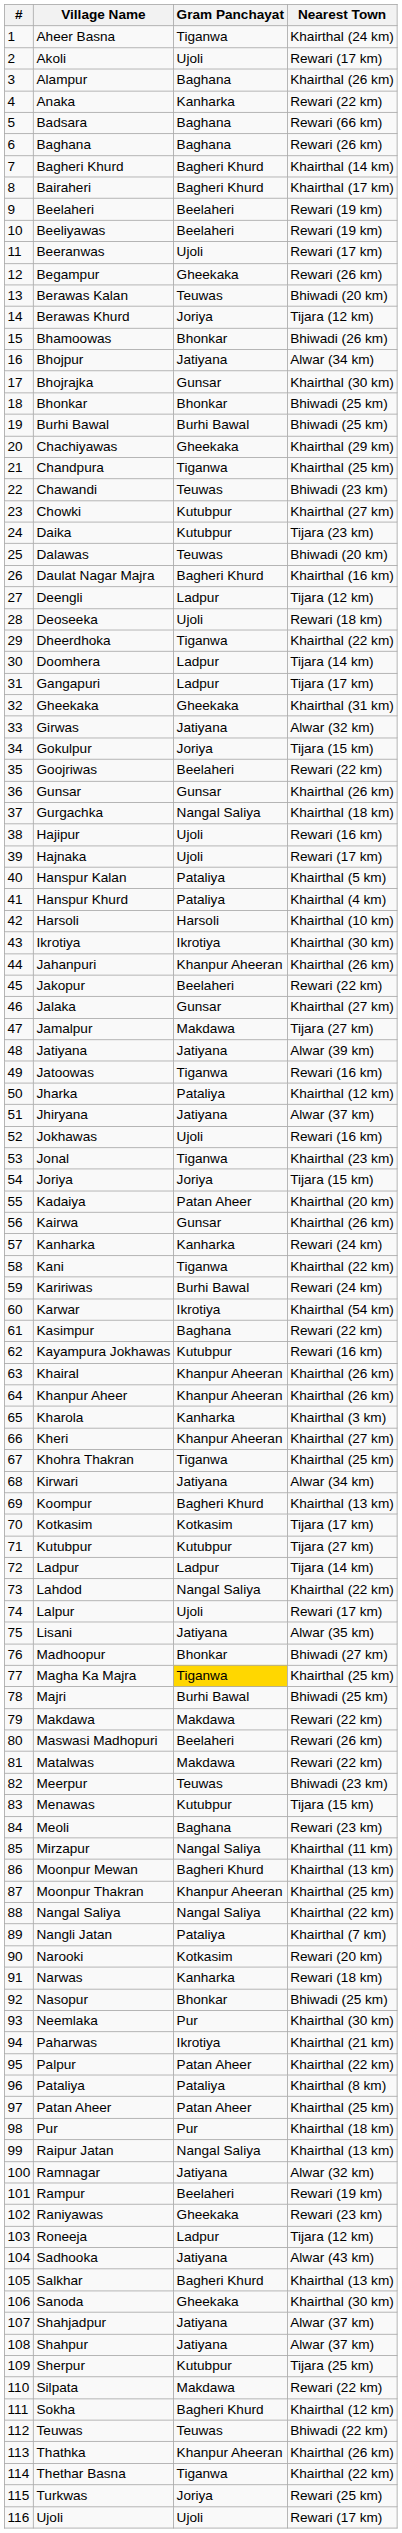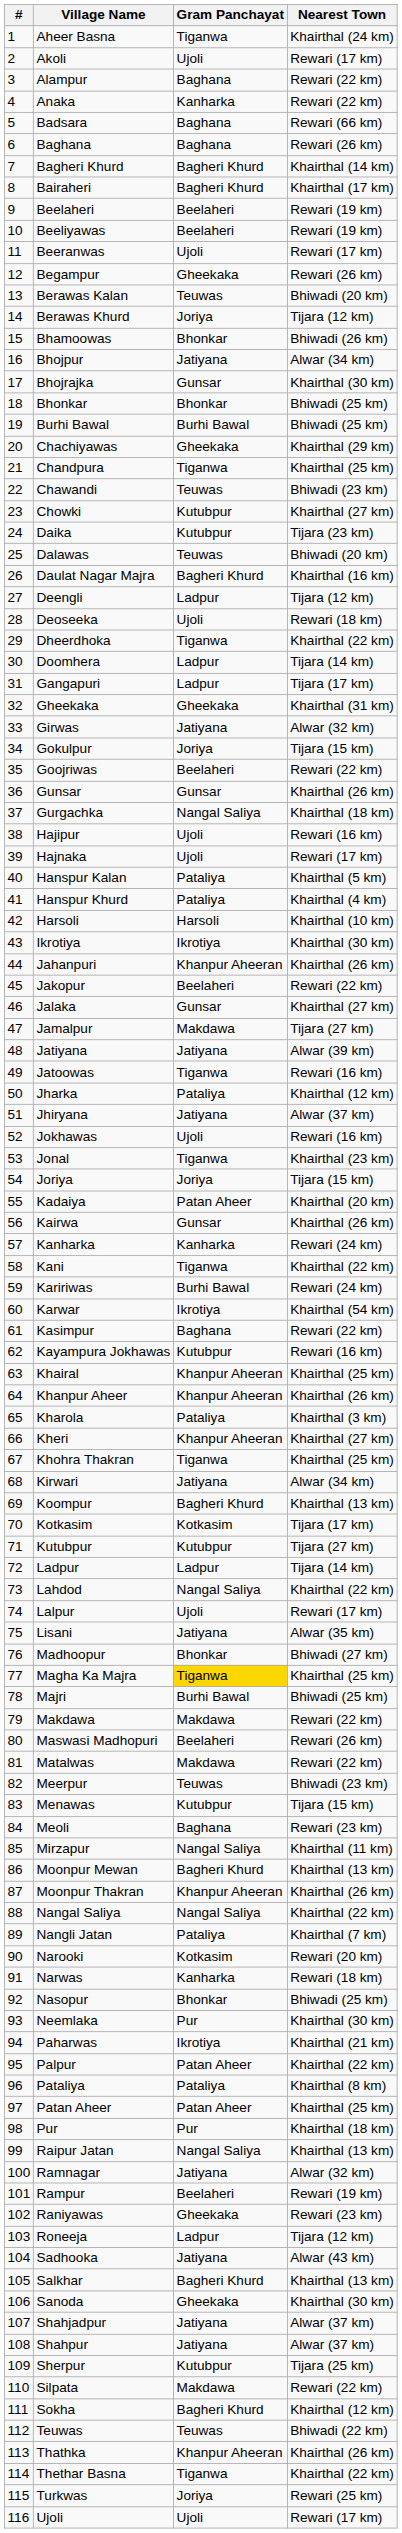 <table class="wikitable">
 <tr>
 <th>#</th>
 <th>Village Name</th>
 <th>Gram Panchayat</th>
 <th>Nearest Town</th>
 </tr>
 <tr>
 <td>1</td>
 <td>Aheer Basna</td>
 <td>Tiganwa</td>
 <td>Khairthal (24 km)</td>
 </tr>
 <tr>
 <td>2</td>
 <td>Akoli</td>
 <td>Ujoli</td>
 <td>Rewari (17 km)</td>
 </tr>
 <tr>
 <td>3</td>
 <td>Alampur</td>
 <td>Baghana</td>
-<td>Khairthal (26 km)</td>
+<td>Rewari (22 km)</td>
 </tr>
 <tr>
 <td>4</td>
 <td>Anaka</td>
 <td>Kanharka</td>
 <td>Rewari (22 km)</td>
 </tr>
 <tr>
 <td>5</td>
 <td>Badsara</td>
 <td>Baghana</td>
 <td>Rewari (66 km)</td>
 </tr>
 <tr>
 <td>6</td>
 <td>Baghana</td>
 <td>Baghana</td>
 <td>Rewari (26 km)</td>
 </tr>
 <tr>
 <td>7</td>
 <td>Bagheri Khurd</td>
 <td>Bagheri Khurd</td>
 <td>Khairthal (14 km)</td>
 </tr>
 <tr>
 <td>8</td>
 <td>Bairaheri</td>
 <td>Bagheri Khurd</td>
 <td>Khairthal (17 km)</td>
 </tr>
 <tr>
 <td>9</td>
 <td>Beelaheri</td>
 <td>Beelaheri</td>
 <td>Rewari (19 km)</td>
 </tr>
 <tr>
 <td>10</td>
 <td>Beeliyawas</td>
 <td>Beelaheri</td>
 <td>Rewari (19 km)</td>
 </tr>
 <tr>
 <td>11</td>
 <td>Beeranwas</td>
 <td>Ujoli</td>
 <td>Rewari (17 km)</td>
 </tr>
 <tr>
 <td>12</td>
 <td>Begampur</td>
 <td>Gheekaka</td>
 <td>Rewari (26 km)</td>
 </tr>
 <tr>
 <td>13</td>
 <td>Berawas Kalan</td>
 <td>Teuwas</td>
 <td>Bhiwadi (20 km)</td>
 </tr>
 <tr>
 <td>14</td>
 <td>Berawas Khurd</td>
 <td>Joriya</td>
 <td>Tijara (12 km)</td>
 </tr>
 <tr>
 <td>15</td>
 <td>Bhamoowas</td>
 <td>Bhonkar</td>
 <td>Bhiwadi (26 km)</td>
 </tr>
 <tr>
 <td>16</td>
 <td>Bhojpur</td>
 <td>Jatiyana</td>
 <td>Alwar (34 km)</td>
 </tr>
 <tr>
 <td>17</td>
 <td>Bhojrajka</td>
 <td>Gunsar</td>
 <td>Khairthal (30 km)</td>
 </tr>
 <tr>
 <td>18</td>
 <td>Bhonkar</td>
 <td>Bhonkar</td>
 <td>Bhiwadi (25 km)</td>
 </tr>
 <tr>
 <td>19</td>
 <td>Burhi Bawal</td>
 <td>Burhi Bawal</td>
 <td>Bhiwadi (25 km)</td>
 </tr>
 <tr>
 <td>20</td>
 <td>Chachiyawas</td>
 <td>Gheekaka</td>
 <td>Khairthal (29 km)</td>
 </tr>
 <tr>
 <td>21</td>
 <td>Chandpura</td>
 <td>Tiganwa</td>
 <td>Khairthal (25 km)</td>
 </tr>
 <tr>
 <td>22</td>
 <td>Chawandi</td>
 <td>Teuwas</td>
 <td>Bhiwadi (23 km)</td>
 </tr>
 <tr>
 <td>23</td>
 <td>Chowki</td>
 <td>Kutubpur</td>
 <td>Khairthal (27 km)</td>
 </tr>
 <tr>
 <td>24</td>
 <td>Daika</td>
 <td>Kutubpur</td>
 <td>Tijara (23 km)</td>
 </tr>
 <tr>
 <td>25</td>
 <td>Dalawas</td>
 <td>Teuwas</td>
 <td>Bhiwadi (20 km)</td>
 </tr>
 <tr>
 <td>26</td>
 <td>Daulat Nagar Majra</td>
 <td>Bagheri Khurd</td>
 <td>Khairthal (16 km)</td>
 </tr>
 <tr>
 <td>27</td>
 <td>Deengli</td>
 <td>Ladpur</td>
 <td>Tijara (12 km)</td>
 </tr>
 <tr>
 <td>28</td>
 <td>Deoseeka</td>
 <td>Ujoli</td>
 <td>Rewari (18 km)</td>
 </tr>
 <tr>
 <td>29</td>
 <td>Dheerdhoka</td>
 <td>Tiganwa</td>
 <td>Khairthal (22 km)</td>
 </tr>
 <tr>
 <td>30</td>
 <td>Doomhera</td>
 <td>Ladpur</td>
 <td>Tijara (14 km)</td>
 </tr>
 <tr>
 <td>31</td>
 <td>Gangapuri</td>
 <td>Ladpur</td>
 <td>Tijara (17 km)</td>
 </tr>
 <tr>
 <td>32</td>
 <td>Gheekaka</td>
 <td>Gheekaka</td>
 <td>Khairthal (31 km)</td>
 </tr>
 <tr>
 <td>33</td>
 <td>Girwas</td>
 <td>Jatiyana</td>
 <td>Alwar (32 km)</td>
 </tr>
 <tr>
 <td>34</td>
 <td>Gokulpur</td>
 <td>Joriya</td>
 <td>Tijara (15 km)</td>
 </tr>
 <tr>
 <td>35</td>
 <td>Goojriwas</td>
 <td>Beelaheri</td>
 <td>Rewari (22 km)</td>
 </tr>
 <tr>
 <td>36</td>
 <td>Gunsar</td>
 <td>Gunsar</td>
 <td>Khairthal (26 km)</td>
 </tr>
 <tr>
 <td>37</td>
 <td>Gurgachka</td>
 <td>Nangal Saliya</td>
 <td>Khairthal (18 km)</td>
 </tr>
 <tr>
 <td>38</td>
 <td>Hajipur</td>
 <td>Ujoli</td>
 <td>Rewari (16 km)</td>
 </tr>
 <tr>
 <td>39</td>
 <td>Hajnaka</td>
 <td>Ujoli</td>
 <td>Rewari (17 km)</td>
 </tr>
 <tr>
 <td>40</td>
 <td>Hanspur Kalan</td>
 <td>Pataliya</td>
 <td>Khairthal (5 km)</td>
 </tr>
 <tr>
 <td>41</td>
 <td>Hanspur Khurd</td>
 <td>Pataliya</td>
 <td>Khairthal (4 km)</td>
 </tr>
 <tr>
 <td>42</td>
 <td>Harsoli</td>
 <td>Harsoli</td>
 <td>Khairthal (10 km)</td>
 </tr>
 <tr>
 <td>43</td>
 <td>Ikrotiya</td>
 <td>Ikrotiya</td>
 <td>Khairthal (30 km)</td>
 </tr>
 <tr>
 <td>44</td>
 <td>Jahanpuri</td>
 <td>Khanpur Aheeran</td>
 <td>Khairthal (26 km)</td>
 </tr>
 <tr>
 <td>45</td>
 <td>Jakopur</td>
 <td>Beelaheri</td>
 <td>Rewari (22 km)</td>
 </tr>
 <tr>
 <td>46</td>
 <td>Jalaka</td>
 <td>Gunsar</td>
 <td>Khairthal (27 km)</td>
 </tr>
 <tr>
 <td>47</td>
 <td>Jamalpur</td>
 <td>Makdawa</td>
 <td>Tijara (27 km)</td>
 </tr>
 <tr>
 <td>48</td>
 <td>Jatiyana</td>
 <td>Jatiyana</td>
 <td>Alwar (39 km)</td>
 </tr>
 <tr>
 <td>49</td>
 <td>Jatoowas</td>
 <td>Tiganwa</td>
 <td>Rewari (16 km)</td>
 </tr>
 <tr>
 <td>50</td>
 <td>Jharka</td>
 <td>Pataliya</td>
 <td>Khairthal (12 km)</td>
 </tr>
 <tr>
 <td>51</td>
 <td>Jhiryana</td>
 <td>Jatiyana</td>
 <td>Alwar (37 km)</td>
 </tr>
 <tr>
 <td>52</td>
 <td>Jokhawas</td>
 <td>Ujoli</td>
 <td>Rewari (16 km)</td>
 </tr>
 <tr>
 <td>53</td>
 <td>Jonal</td>
 <td>Tiganwa</td>
 <td>Khairthal (23 km)</td>
 </tr>
 <tr>
 <td>54</td>
 <td>Joriya</td>
 <td>Joriya</td>
 <td>Tijara (15 km)</td>
 </tr>
 <tr>
 <td>55</td>
 <td>Kadaiya</td>
 <td>Patan Aheer</td>
 <td>Khairthal (20 km)</td>
 </tr>
 <tr>
 <td>56</td>
 <td>Kairwa</td>
 <td>Gunsar</td>
 <td>Khairthal (26 km)</td>
 </tr>
 <tr>
 <td>57</td>
 <td>Kanharka</td>
 <td>Kanharka</td>
 <td>Rewari (24 km)</td>
 </tr>
 <tr>
 <td>58</td>
 <td>Kani</td>
 <td>Tiganwa</td>
 <td>Khairthal (22 km)</td>
 </tr>
 <tr>
 <td>59</td>
 <td>Kaririwas</td>
 <td>Burhi Bawal</td>
 <td>Rewari (24 km)</td>
 </tr>
 <tr>
 <td>60</td>
 <td>Karwar</td>
 <td>Ikrotiya</td>
 <td>Khairthal (54 km)</td>
 </tr>
 <tr>
 <td>61</td>
 <td>Kasimpur</td>
 <td>Baghana</td>
 <td>Rewari (22 km)</td>
 </tr>
 <tr>
 <td>62</td>
 <td>Kayampura Jokhawas</td>
 <td>Kutubpur</td>
 <td>Rewari (16 km)</td>
 </tr>
 <tr>
 <td>63</td>
 <td>Khairal</td>
 <td>Khanpur Aheeran</td>
-<td>Khairthal (26 km)</td>
+<td>Khairthal (25 km)</td>
 </tr>
 <tr>
 <td>64</td>
 <td>Khanpur Aheer</td>
 <td>Khanpur Aheeran</td>
 <td>Khairthal (26 km)</td>
 </tr>
 <tr>
 <td>65</td>
 <td>Kharola</td>
-<td>Kanharka</td>
+<td>Pataliya</td>
 <td>Khairthal (3 km)</td>
 </tr>
 <tr>
 <td>66</td>
 <td>Kheri</td>
 <td>Khanpur Aheeran</td>
 <td>Khairthal (27 km)</td>
 </tr>
 <tr>
 <td>67</td>
 <td>Khohra Thakran</td>
 <td>Tiganwa</td>
 <td>Khairthal (25 km)</td>
 </tr>
 <tr>
 <td>68</td>
 <td>Kirwari</td>
 <td>Jatiyana</td>
 <td>Alwar (34 km)</td>
 </tr>
 <tr>
 <td>69</td>
 <td>Koompur</td>
 <td>Bagheri Khurd</td>
 <td>Khairthal (13 km)</td>
 </tr>
 <tr>
 <td>70</td>
 <td>Kotkasim</td>
 <td>Kotkasim</td>
 <td>Tijara (17 km)</td>
 </tr>
 <tr>
 <td>71</td>
 <td>Kutubpur</td>
 <td>Kutubpur</td>
 <td>Tijara (27 km)</td>
 </tr>
 <tr>
 <td>72</td>
 <td>Ladpur</td>
 <td>Ladpur</td>
 <td>Tijara (14 km)</td>
 </tr>
 <tr>
 <td>73</td>
 <td>Lahdod</td>
 <td>Nangal Saliya</td>
 <td>Khairthal (22 km)</td>
 </tr>
 <tr>
 <td>74</td>
 <td>Lalpur</td>
 <td>Ujoli</td>
 <td>Rewari (17 km)</td>
 </tr>
 <tr>
 <td>75</td>
 <td>Lisani</td>
 <td>Jatiyana</td>
 <td>Alwar (35 km)</td>
 </tr>
 <tr>
 <td>76</td>
 <td>Madhoopur</td>
 <td>Bhonkar</td>
 <td>Bhiwadi (27 km)</td>
 </tr>
 <tr>
 <td>77</td>
 <td>Magha Ka Majra</td>
 <td style="background: gold;">Tiganwa</td>
 <td>Khairthal (25 km)</td>
 </tr>
 <tr>
 <td>78</td>
 <td>Majri</td>
 <td>Burhi Bawal</td>
 <td>Bhiwadi (25 km)</td>
 </tr>
 <tr>
 <td>79</td>
 <td>Makdawa</td>
 <td>Makdawa</td>
 <td>Rewari (22 km)</td>
 </tr>
 <tr>
 <td>80</td>
 <td>Maswasi Madhopuri</td>
 <td>Beelaheri</td>
 <td>Rewari (26 km)</td>
 </tr>
 <tr>
 <td>81</td>
 <td>Matalwas</td>
 <td>Makdawa</td>
 <td>Rewari (22 km)</td>
 </tr>
 <tr>
 <td>82</td>
 <td>Meerpur</td>
 <td>Teuwas</td>
 <td>Bhiwadi (23 km)</td>
 </tr>
 <tr>
 <td>83</td>
 <td>Menawas</td>
 <td>Kutubpur</td>
 <td>Tijara (15 km)</td>
 </tr>
 <tr>
 <td>84</td>
 <td>Meoli</td>
 <td>Baghana</td>
 <td>Rewari (23 km)</td>
 </tr>
 <tr>
 <td>85</td>
 <td>Mirzapur</td>
 <td>Nangal Saliya</td>
 <td>Khairthal (11 km)</td>
 </tr>
 <tr>
 <td>86</td>
 <td>Moonpur Mewan</td>
 <td>Bagheri Khurd</td>
 <td>Khairthal (13 km)</td>
 </tr>
 <tr>
 <td>87</td>
 <td>Moonpur Thakran</td>
 <td>Khanpur Aheeran</td>
-<td>Khairthal (25 km)</td>
+<td>Khairthal (26 km)</td>
 </tr>
 <tr>
 <td>88</td>
 <td>Nangal Saliya</td>
 <td>Nangal Saliya</td>
 <td>Khairthal (22 km)</td>
 </tr>
 <tr>
 <td>89</td>
 <td>Nangli Jatan</td>
 <td>Pataliya</td>
 <td>Khairthal (7 km)</td>
 </tr>
 <tr>
 <td>90</td>
 <td>Narooki</td>
 <td>Kotkasim</td>
 <td>Rewari (20 km)</td>
 </tr>
 <tr>
 <td>91</td>
 <td>Narwas</td>
 <td>Kanharka</td>
 <td>Rewari (18 km)</td>
 </tr>
 <tr>
 <td>92</td>
 <td>Nasopur</td>
 <td>Bhonkar</td>
 <td>Bhiwadi (25 km)</td>
 </tr>
 <tr>
 <td>93</td>
 <td>Neemlaka</td>
 <td>Pur</td>
 <td>Khairthal (30 km)</td>
 </tr>
 <tr>
 <td>94</td>
 <td>Paharwas</td>
 <td>Ikrotiya</td>
 <td>Khairthal (21 km)</td>
 </tr>
 <tr>
 <td>95</td>
 <td>Palpur</td>
 <td>Patan Aheer</td>
 <td>Khairthal (22 km)</td>
 </tr>
 <tr>
 <td>96</td>
 <td>Pataliya</td>
 <td>Pataliya</td>
 <td>Khairthal (8 km)</td>
 </tr>
 <tr>
 <td>97</td>
 <td>Patan Aheer</td>
 <td>Patan Aheer</td>
 <td>Khairthal (25 km)</td>
 </tr>
 <tr>
 <td>98</td>
 <td>Pur</td>
 <td>Pur</td>
 <td>Khairthal (18 km)</td>
 </tr>
 <tr>
 <td>99</td>
 <td>Raipur Jatan</td>
 <td>Nangal Saliya</td>
 <td>Khairthal (13 km)</td>
 </tr>
 <tr>
 <td>100</td>
 <td>Ramnagar</td>
 <td>Jatiyana</td>
 <td>Alwar (32 km)</td>
 </tr>
 <tr>
 <td>101</td>
 <td>Rampur</td>
 <td>Beelaheri</td>
 <td>Rewari (19 km)</td>
 </tr>
 <tr>
 <td>102</td>
 <td>Raniyawas</td>
 <td>Gheekaka</td>
 <td>Rewari (23 km)</td>
 </tr>
 <tr>
 <td>103</td>
 <td>Roneeja</td>
 <td>Ladpur</td>
 <td>Tijara (12 km)</td>
 </tr>
 <tr>
 <td>104</td>
 <td>Sadhooka</td>
 <td>Jatiyana</td>
 <td>Alwar (43 km)</td>
 </tr>
 <tr>
 <td>105</td>
 <td>Salkhar</td>
 <td>Bagheri Khurd</td>
 <td>Khairthal (13 km)</td>
 </tr>
 <tr>
 <td>106</td>
 <td>Sanoda</td>
 <td>Gheekaka</td>
 <td>Khairthal (30 km)</td>
 </tr>
 <tr>
 <td>107</td>
 <td>Shahjadpur</td>
 <td>Jatiyana</td>
 <td>Alwar (37 km)</td>
 </tr>
 <tr>
 <td>108</td>
 <td>Shahpur</td>
 <td>Jatiyana</td>
 <td>Alwar (37 km)</td>
 </tr>
 <tr>
 <td>109</td>
 <td>Sherpur</td>
 <td>Kutubpur</td>
 <td>Tijara (25 km)</td>
 </tr>
 <tr>
 <td>110</td>
 <td>Silpata</td>
 <td>Makdawa</td>
 <td>Rewari (22 km)</td>
 </tr>
 <tr>
 <td>111</td>
 <td>Sokha</td>
 <td>Bagheri Khurd</td>
 <td>Khairthal (12 km)</td>
 </tr>
 <tr>
 <td>112</td>
 <td>Teuwas</td>
 <td>Teuwas</td>
 <td>Bhiwadi (22 km)</td>
 </tr>
 <tr>
 <td>113</td>
 <td>Thathka</td>
 <td>Khanpur Aheeran</td>
 <td>Khairthal (26 km)</td>
 </tr>
 <tr>
 <td>114</td>
 <td>Thethar Basna</td>
 <td>Tiganwa</td>
 <td>Khairthal (22 km)</td>
 </tr>
 <tr>
 <td>115</td>
 <td>Turkwas</td>
 <td>Joriya</td>
 <td>Rewari (25 km)</td>
 </tr>
 <tr>
 <td>116</td>
 <td>Ujoli</td>
 <td>Ujoli</td>
 <td>Rewari (17 km)</td>
 </tr>
 </table>
